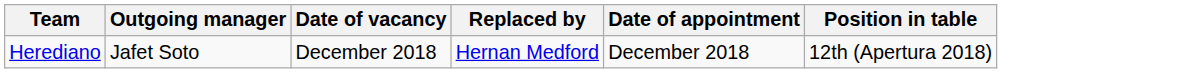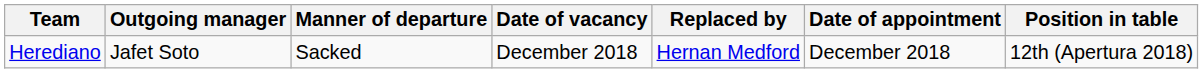 <table class="wikitable">
 <tr>
 <th>Team</th>
 <th>Outgoing manager</th>
+<th>Manner of departure</th>
 <th>Date of vacancy</th>
 <th>Replaced by</th>
 <th>Date of appointment</th>
 <th>Position in table</th>
 </tr>
 <tr>
 <td><a href='#'>Herediano</a></td>
 <td> Jafet Soto</td>
+<td>Sacked</td>
 <td>December 2018</td>
 <td> <a href='#'>Hernan Medford</a></td>
 <td>December 2018</td>
 <td>12th (Apertura 2018)</td>
 </tr>
 </table>
